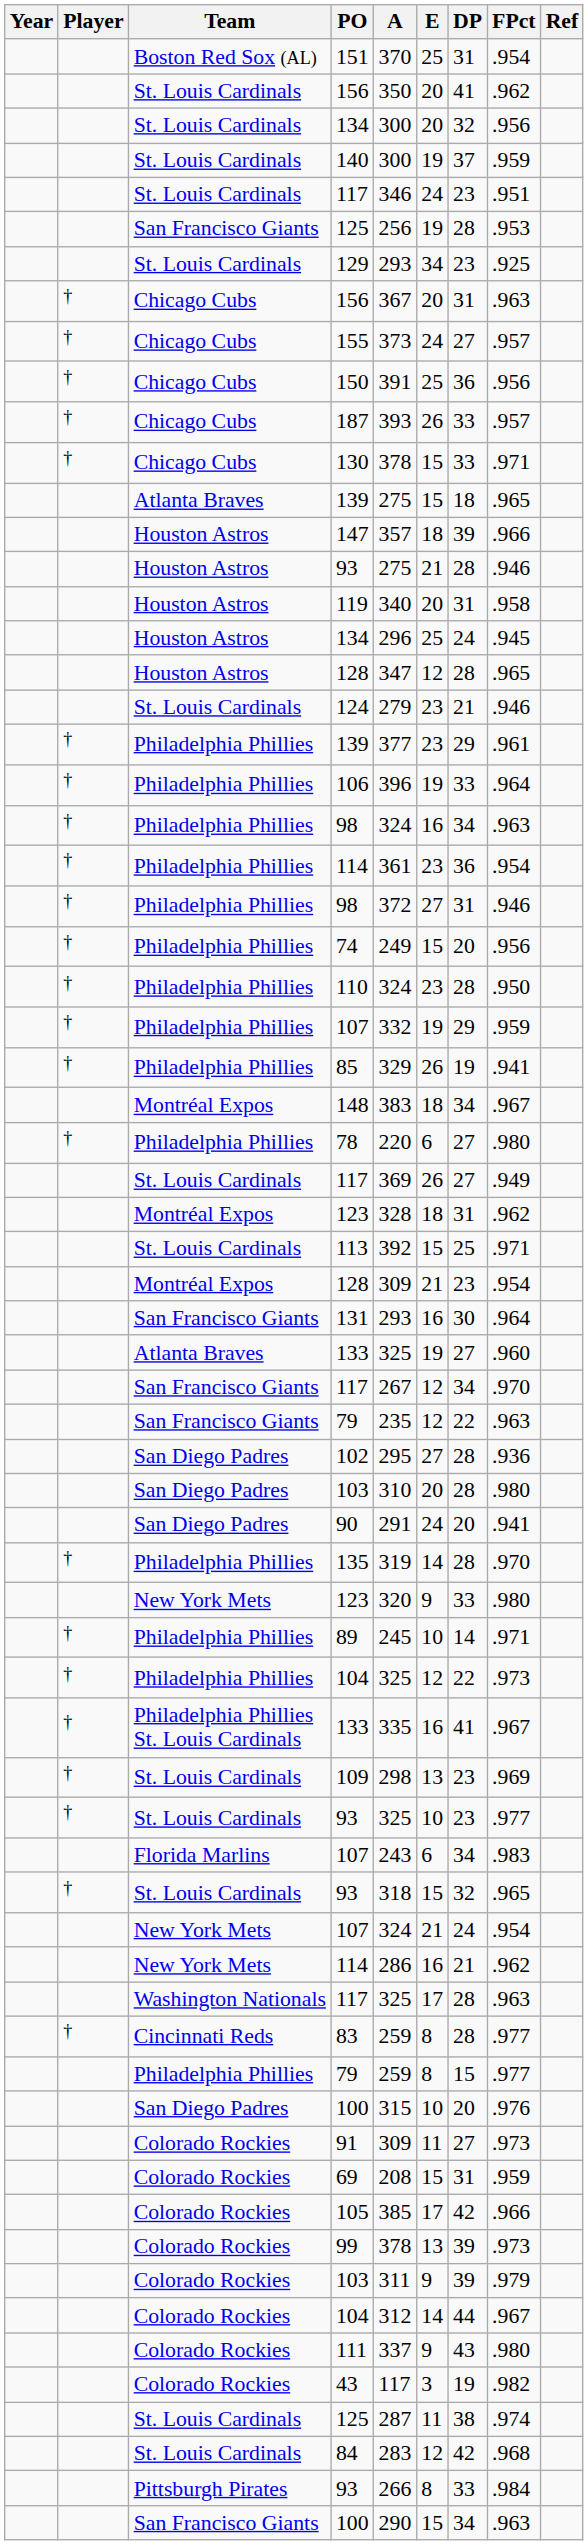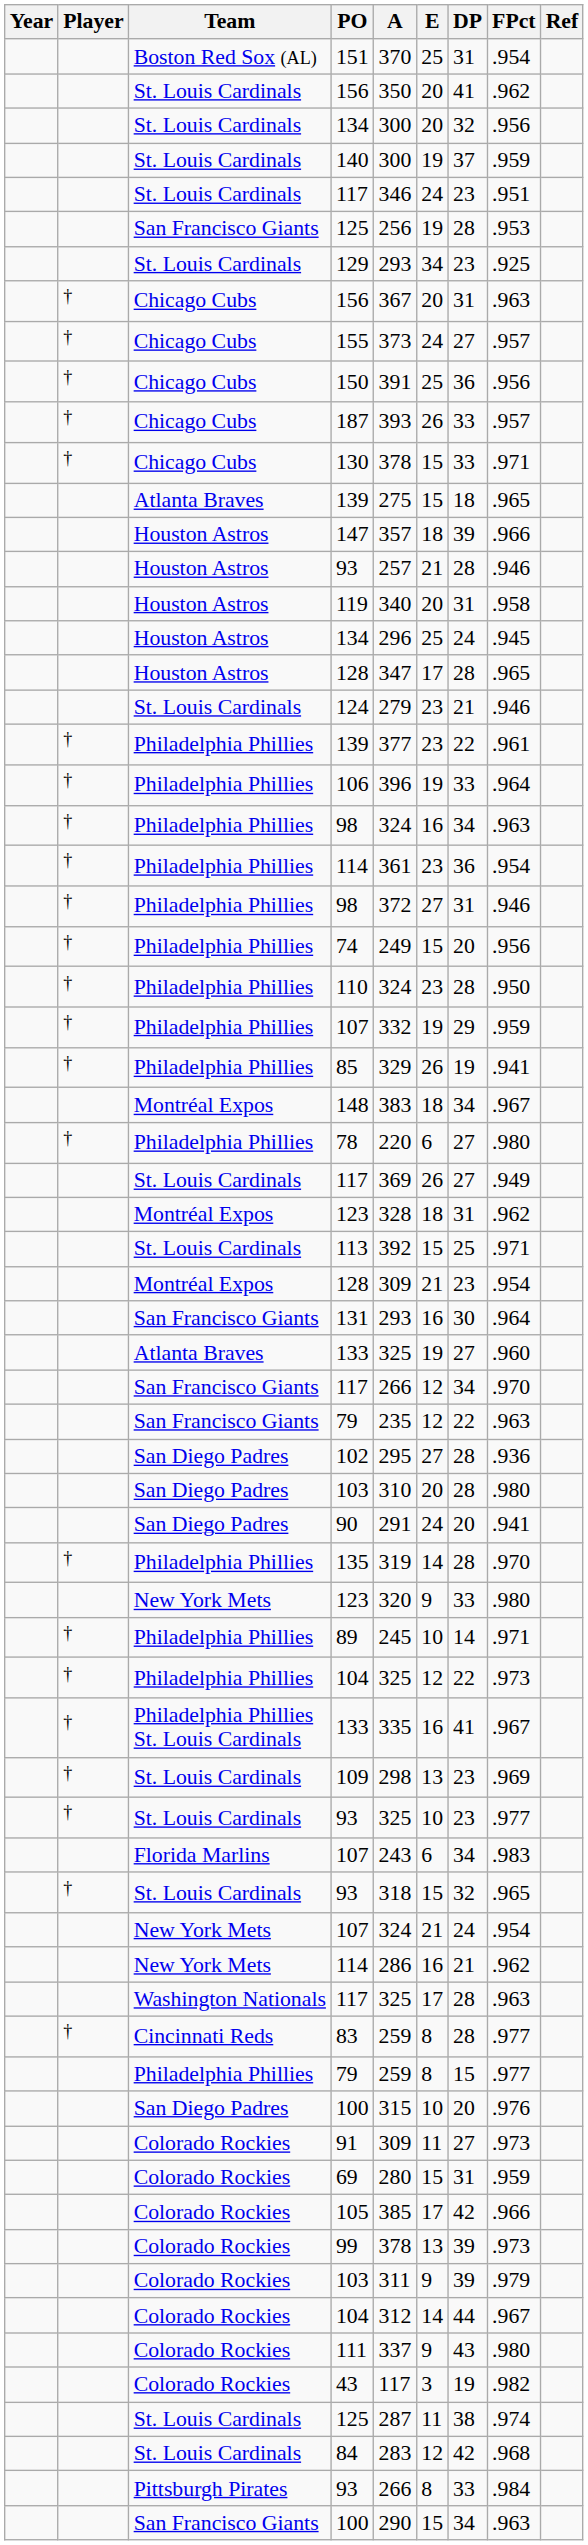 <table class="wikitable sortable" border="1">
 <tr>
 <th>Year</th>
 <th>Player</th>
 <th>Team</th>
 <th>PO</th>
 <th>A</th>
 <th>E</th>
 <th>DP</th>
 <th>FPct</th>
 <th class="unsortable">Ref</th>
 </tr>
 <tr>
 <td></td>
 <td></td>
 <td><a href='#'>Boston Red Sox</a> <small>(AL)</small></td>
 <td>151</td>
 <td>370</td>
 <td>25</td>
 <td>31</td>
 <td>.954</td>
 <td></td>
 </tr>
 <tr>
 <td></td>
 <td></td>
 <td><a href='#'>St. Louis Cardinals</a></td>
 <td>156</td>
 <td>350</td>
 <td>20</td>
 <td>41</td>
 <td>.962</td>
 <td></td>
 </tr>
 <tr>
 <td></td>
 <td></td>
 <td><a href='#'>St. Louis Cardinals</a></td>
 <td>134</td>
 <td>300</td>
 <td>20</td>
 <td>32</td>
 <td>.956</td>
 <td></td>
 </tr>
 <tr>
 <td></td>
 <td></td>
 <td><a href='#'>St. Louis Cardinals</a></td>
 <td>140</td>
 <td>300</td>
 <td>19</td>
 <td>37</td>
 <td>.959</td>
 <td></td>
 </tr>
 <tr>
 <td></td>
 <td></td>
 <td><a href='#'>St. Louis Cardinals</a></td>
 <td>117</td>
 <td>346</td>
 <td>24</td>
 <td>23</td>
 <td>.951</td>
 <td></td>
 </tr>
 <tr>
 <td></td>
 <td></td>
 <td><a href='#'>San Francisco Giants</a></td>
 <td>125</td>
 <td>256</td>
 <td>19</td>
 <td>28</td>
 <td>.953</td>
 <td></td>
 </tr>
 <tr>
 <td></td>
 <td></td>
 <td><a href='#'>St. Louis Cardinals</a></td>
 <td>129</td>
 <td>293</td>
 <td>34</td>
 <td>23</td>
 <td>.925</td>
 <td></td>
 </tr>
 <tr>
 <td></td>
 <td><sup>†</sup></td>
 <td><a href='#'>Chicago Cubs</a></td>
 <td>156</td>
 <td>367</td>
 <td>20</td>
 <td>31</td>
 <td>.963</td>
 <td></td>
 </tr>
 <tr>
 <td></td>
 <td><sup>†</sup></td>
 <td><a href='#'>Chicago Cubs</a></td>
 <td>155</td>
 <td>373</td>
 <td>24</td>
 <td>27</td>
 <td>.957</td>
 <td></td>
 </tr>
 <tr>
 <td></td>
 <td><sup>†</sup></td>
 <td><a href='#'>Chicago Cubs</a></td>
 <td>150</td>
 <td>391</td>
 <td>25</td>
 <td>36</td>
 <td>.956</td>
 <td></td>
 </tr>
 <tr>
 <td></td>
 <td><sup>†</sup></td>
 <td><a href='#'>Chicago Cubs</a></td>
 <td>187</td>
 <td>393</td>
 <td>26</td>
 <td>33</td>
 <td>.957</td>
 <td></td>
 </tr>
 <tr>
 <td></td>
 <td><sup>†</sup></td>
 <td><a href='#'>Chicago Cubs</a></td>
 <td>130</td>
 <td>378</td>
 <td>15</td>
 <td>33</td>
 <td>.971</td>
 <td></td>
 </tr>
 <tr>
 <td></td>
 <td></td>
 <td><a href='#'>Atlanta Braves</a></td>
 <td>139</td>
 <td>275</td>
 <td>15</td>
 <td>18</td>
 <td>.965</td>
 <td></td>
 </tr>
 <tr>
 <td></td>
 <td></td>
 <td><a href='#'>Houston Astros</a></td>
 <td>147</td>
 <td>357</td>
 <td>18</td>
 <td>39</td>
 <td>.966</td>
 <td></td>
 </tr>
 <tr>
 <td></td>
 <td></td>
 <td><a href='#'>Houston Astros</a></td>
 <td>93</td>
-<td>275</td>
+<td>257</td>
 <td>21</td>
 <td>28</td>
 <td>.946</td>
 <td></td>
 </tr>
 <tr>
 <td></td>
 <td></td>
 <td><a href='#'>Houston Astros</a></td>
 <td>119</td>
 <td>340</td>
 <td>20</td>
 <td>31</td>
 <td>.958</td>
 <td></td>
 </tr>
 <tr>
 <td></td>
 <td></td>
 <td><a href='#'>Houston Astros</a></td>
 <td>134</td>
 <td>296</td>
 <td>25</td>
 <td>24</td>
 <td>.945</td>
 <td></td>
 </tr>
 <tr>
 <td></td>
 <td></td>
 <td><a href='#'>Houston Astros</a></td>
 <td>128</td>
 <td>347</td>
-<td>12</td>
+<td>17</td>
 <td>28</td>
 <td>.965</td>
 <td></td>
 </tr>
 <tr>
 <td></td>
 <td></td>
 <td><a href='#'>St. Louis Cardinals</a></td>
 <td>124</td>
 <td>279</td>
 <td>23</td>
 <td>21</td>
 <td>.946</td>
 <td></td>
 </tr>
 <tr>
 <td></td>
 <td><sup>†</sup></td>
 <td><a href='#'>Philadelphia Phillies</a></td>
 <td>139</td>
 <td>377</td>
 <td>23</td>
-<td>29</td>
+<td>22</td>
 <td>.961</td>
 <td></td>
 </tr>
 <tr>
 <td></td>
 <td><sup>†</sup></td>
 <td><a href='#'>Philadelphia Phillies</a></td>
 <td>106</td>
 <td>396</td>
 <td>19</td>
 <td>33</td>
 <td>.964</td>
 <td></td>
 </tr>
 <tr>
 <td></td>
 <td><sup>†</sup></td>
 <td><a href='#'>Philadelphia Phillies</a></td>
 <td>98</td>
 <td>324</td>
 <td>16</td>
 <td>34</td>
 <td>.963</td>
 <td></td>
 </tr>
 <tr>
 <td></td>
 <td><sup>†</sup></td>
 <td><a href='#'>Philadelphia Phillies</a></td>
 <td>114</td>
 <td>361</td>
 <td>23</td>
 <td>36</td>
 <td>.954</td>
 <td></td>
 </tr>
 <tr>
 <td></td>
 <td><sup>†</sup></td>
 <td><a href='#'>Philadelphia Phillies</a></td>
 <td>98</td>
 <td>372</td>
 <td>27</td>
 <td>31</td>
 <td>.946</td>
 <td></td>
 </tr>
 <tr>
 <td></td>
 <td><sup>†</sup></td>
 <td><a href='#'>Philadelphia Phillies</a></td>
 <td>74</td>
 <td>249</td>
 <td>15</td>
 <td>20</td>
 <td>.956</td>
 <td></td>
 </tr>
 <tr>
 <td></td>
 <td><sup>†</sup></td>
 <td><a href='#'>Philadelphia Phillies</a></td>
 <td>110</td>
 <td>324</td>
 <td>23</td>
 <td>28</td>
 <td>.950</td>
 <td></td>
 </tr>
 <tr>
 <td></td>
 <td><sup>†</sup></td>
 <td><a href='#'>Philadelphia Phillies</a></td>
 <td>107</td>
 <td>332</td>
 <td>19</td>
 <td>29</td>
 <td>.959</td>
 <td></td>
 </tr>
 <tr>
 <td></td>
 <td><sup>†</sup></td>
 <td><a href='#'>Philadelphia Phillies</a></td>
 <td>85</td>
 <td>329</td>
 <td>26</td>
 <td>19</td>
 <td>.941</td>
 <td></td>
 </tr>
 <tr>
 <td></td>
 <td></td>
 <td><a href='#'>Montréal Expos</a></td>
 <td>148</td>
 <td>383</td>
 <td>18</td>
 <td>34</td>
 <td>.967</td>
 <td></td>
 </tr>
 <tr>
 <td></td>
 <td><sup>†</sup></td>
 <td><a href='#'>Philadelphia Phillies</a></td>
 <td>78</td>
 <td>220</td>
 <td>6</td>
 <td>27</td>
 <td>.980</td>
 <td></td>
 </tr>
 <tr>
 <td></td>
 <td></td>
 <td><a href='#'>St. Louis Cardinals</a></td>
 <td>117</td>
 <td>369</td>
 <td>26</td>
 <td>27</td>
 <td>.949</td>
 <td></td>
 </tr>
 <tr>
 <td></td>
 <td></td>
 <td><a href='#'>Montréal Expos</a></td>
 <td>123</td>
 <td>328</td>
 <td>18</td>
 <td>31</td>
 <td>.962</td>
 <td></td>
 </tr>
 <tr>
 <td></td>
 <td></td>
 <td><a href='#'>St. Louis Cardinals</a></td>
 <td>113</td>
 <td>392</td>
 <td>15</td>
 <td>25</td>
 <td>.971</td>
 <td></td>
 </tr>
 <tr>
 <td></td>
 <td></td>
 <td><a href='#'>Montréal Expos</a></td>
 <td>128</td>
 <td>309</td>
 <td>21</td>
 <td>23</td>
 <td>.954</td>
 <td></td>
 </tr>
 <tr>
 <td></td>
 <td></td>
 <td><a href='#'>San Francisco Giants</a></td>
 <td>131</td>
 <td>293</td>
 <td>16</td>
 <td>30</td>
 <td>.964</td>
 <td></td>
 </tr>
 <tr>
 <td></td>
 <td></td>
 <td><a href='#'>Atlanta Braves</a></td>
 <td>133</td>
 <td>325</td>
 <td>19</td>
 <td>27</td>
 <td>.960</td>
 <td></td>
 </tr>
 <tr>
 <td></td>
 <td></td>
 <td><a href='#'>San Francisco Giants</a></td>
 <td>117</td>
-<td>267</td>
+<td>266</td>
 <td>12</td>
 <td>34</td>
 <td>.970</td>
 <td></td>
 </tr>
 <tr>
 <td></td>
 <td></td>
 <td><a href='#'>San Francisco Giants</a></td>
 <td>79</td>
 <td>235</td>
 <td>12</td>
 <td>22</td>
 <td>.963</td>
 <td></td>
 </tr>
 <tr>
 <td></td>
 <td></td>
 <td><a href='#'>San Diego Padres</a></td>
 <td>102</td>
 <td>295</td>
 <td>27</td>
 <td>28</td>
 <td>.936</td>
 <td></td>
 </tr>
 <tr>
 <td></td>
 <td></td>
 <td><a href='#'>San Diego Padres</a></td>
 <td>103</td>
 <td>310</td>
 <td>20</td>
 <td>28</td>
 <td>.980</td>
 <td></td>
 </tr>
 <tr>
 <td></td>
 <td></td>
 <td><a href='#'>San Diego Padres</a></td>
 <td>90</td>
 <td>291</td>
 <td>24</td>
 <td>20</td>
 <td>.941</td>
 <td></td>
 </tr>
 <tr>
 <td></td>
 <td><sup>†</sup></td>
 <td><a href='#'>Philadelphia Phillies</a></td>
 <td>135</td>
 <td>319</td>
 <td>14</td>
 <td>28</td>
 <td>.970</td>
 <td></td>
 </tr>
 <tr>
 <td></td>
 <td></td>
 <td><a href='#'>New York Mets</a></td>
 <td>123</td>
 <td>320</td>
 <td>9</td>
 <td>33</td>
 <td>.980</td>
 <td></td>
 </tr>
 <tr>
 <td></td>
 <td><sup>†</sup></td>
 <td><a href='#'>Philadelphia Phillies</a></td>
 <td>89</td>
 <td>245</td>
 <td>10</td>
 <td>14</td>
 <td>.971</td>
 <td></td>
 </tr>
 <tr>
 <td></td>
 <td><sup>†</sup></td>
 <td><a href='#'>Philadelphia Phillies</a></td>
 <td>104</td>
 <td>325</td>
 <td>12</td>
 <td>22</td>
 <td>.973</td>
 <td></td>
 </tr>
 <tr>
 <td></td>
 <td><sup>†</sup></td>
 <td><a href='#'>Philadelphia Phillies</a><br><a href='#'>St. Louis Cardinals</a></td>
 <td>133</td>
 <td>335</td>
 <td>16</td>
 <td>41</td>
 <td>.967</td>
 <td><br></td>
 </tr>
 <tr>
 <td></td>
 <td><sup>†</sup></td>
 <td><a href='#'>St. Louis Cardinals</a></td>
 <td>109</td>
 <td>298</td>
 <td>13</td>
 <td>23</td>
 <td>.969</td>
 <td></td>
 </tr>
 <tr>
 <td></td>
 <td><sup>†</sup></td>
 <td><a href='#'>St. Louis Cardinals</a></td>
 <td>93</td>
 <td>325</td>
 <td>10</td>
 <td>23</td>
 <td>.977</td>
 <td></td>
 </tr>
 <tr>
 <td></td>
 <td></td>
 <td><a href='#'>Florida Marlins</a></td>
 <td>107</td>
 <td>243</td>
 <td>6</td>
 <td>34</td>
 <td>.983</td>
 <td></td>
 </tr>
 <tr>
 <td></td>
 <td><sup>†</sup></td>
 <td><a href='#'>St. Louis Cardinals</a></td>
 <td>93</td>
 <td>318</td>
 <td>15</td>
 <td>32</td>
 <td>.965</td>
 <td></td>
 </tr>
 <tr>
 <td></td>
 <td></td>
 <td><a href='#'>New York Mets</a></td>
 <td>107</td>
 <td>324</td>
 <td>21</td>
 <td>24</td>
 <td>.954</td>
 <td></td>
 </tr>
 <tr>
 <td></td>
 <td></td>
 <td><a href='#'>New York Mets</a></td>
 <td>114</td>
 <td>286</td>
 <td>16</td>
 <td>21</td>
 <td>.962</td>
 <td></td>
 </tr>
 <tr>
 <td></td>
 <td></td>
 <td><a href='#'>Washington Nationals</a></td>
 <td>117</td>
 <td>325</td>
 <td>17</td>
 <td>28</td>
 <td>.963</td>
 <td></td>
 </tr>
 <tr>
 <td></td>
 <td><sup>†</sup></td>
 <td><a href='#'>Cincinnati Reds</a></td>
 <td>83</td>
 <td>259</td>
 <td>8</td>
 <td>28</td>
 <td>.977</td>
 <td></td>
 </tr>
 <tr>
 <td></td>
 <td></td>
 <td><a href='#'>Philadelphia Phillies</a></td>
 <td>79</td>
 <td>259</td>
 <td>8</td>
 <td>15</td>
 <td>.977</td>
 <td></td>
 </tr>
 <tr>
 <td></td>
 <td></td>
 <td><a href='#'>San Diego Padres</a></td>
 <td>100</td>
 <td>315</td>
 <td>10</td>
 <td>20</td>
 <td>.976</td>
 <td></td>
 </tr>
 <tr>
 <td></td>
 <td></td>
 <td><a href='#'>Colorado Rockies</a></td>
 <td>91</td>
 <td>309</td>
 <td>11</td>
 <td>27</td>
 <td>.973</td>
 <td></td>
 </tr>
 <tr>
 <td></td>
 <td></td>
 <td><a href='#'>Colorado Rockies</a></td>
 <td>69</td>
-<td>208</td>
+<td>280</td>
 <td>15</td>
 <td>31</td>
 <td>.959</td>
 <td></td>
 </tr>
 <tr>
 <td></td>
 <td></td>
 <td><a href='#'>Colorado Rockies</a></td>
 <td>105</td>
 <td>385</td>
 <td>17</td>
 <td>42</td>
 <td>.966</td>
 <td></td>
 </tr>
 <tr>
 <td></td>
 <td></td>
 <td><a href='#'>Colorado Rockies</a></td>
 <td>99</td>
 <td>378</td>
 <td>13</td>
 <td>39</td>
 <td>.973</td>
 <td></td>
 </tr>
 <tr>
 <td></td>
 <td></td>
 <td><a href='#'>Colorado Rockies</a></td>
 <td>103</td>
 <td>311</td>
 <td>9</td>
 <td>39</td>
 <td>.979</td>
 <td></td>
 </tr>
 <tr>
 <td></td>
 <td></td>
 <td><a href='#'>Colorado Rockies</a></td>
 <td>104</td>
 <td>312</td>
 <td>14</td>
 <td>44</td>
 <td>.967</td>
 <td></td>
 </tr>
 <tr>
 <td></td>
 <td></td>
 <td><a href='#'>Colorado Rockies</a></td>
 <td>111</td>
 <td>337</td>
 <td>9</td>
 <td>43</td>
 <td>.980</td>
 <td></td>
 </tr>
 <tr>
 <td></td>
 <td></td>
 <td><a href='#'>Colorado Rockies</a></td>
 <td>43</td>
 <td>117</td>
 <td>3</td>
 <td>19</td>
 <td>.982</td>
 <td></td>
 </tr>
 <tr>
 <td></td>
 <td></td>
 <td><a href='#'>St. Louis Cardinals</a></td>
 <td>125</td>
 <td>287</td>
 <td>11</td>
 <td>38</td>
 <td>.974</td>
 <td></td>
 </tr>
 <tr>
 <td></td>
 <td></td>
 <td><a href='#'>St. Louis Cardinals</a></td>
 <td>84</td>
 <td>283</td>
 <td>12</td>
 <td>42</td>
 <td>.968</td>
 <td></td>
 </tr>
 <tr>
 <td></td>
 <td></td>
 <td><a href='#'>Pittsburgh Pirates</a></td>
 <td>93</td>
 <td>266</td>
 <td>8</td>
 <td>33</td>
 <td>.984</td>
 <td></td>
 </tr>
 <tr>
 <td></td>
 <td></td>
 <td><a href='#'>San Francisco Giants</a></td>
 <td>100</td>
 <td>290</td>
 <td>15</td>
 <td>34</td>
 <td>.963</td>
 <td></td>
 </tr>
 </table>
